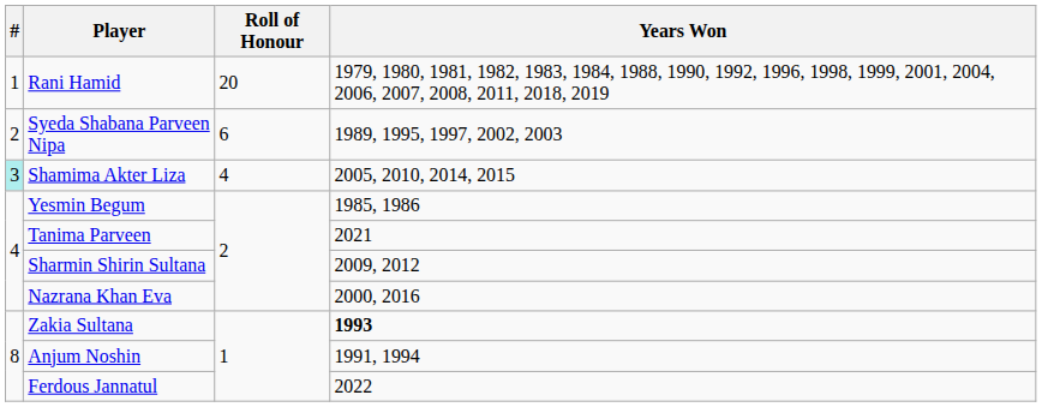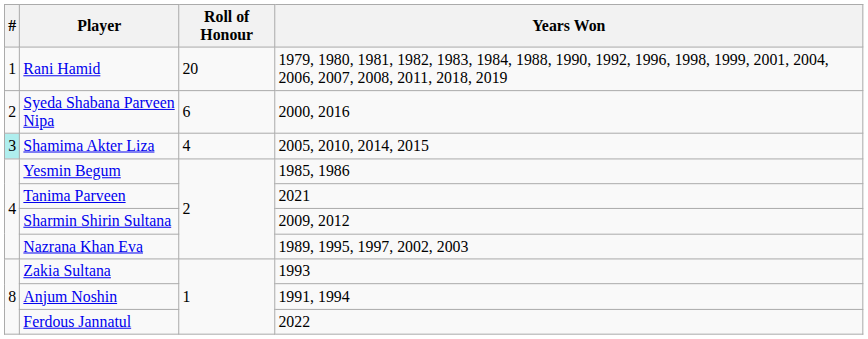 <table class="wikitable col3center">
 <tr>
 <th>#</th>
 <th>Player</th>
 <th>Roll of Honour</th>
 <th>Years Won</th>
 </tr>
 <tr>
 <td>1</td>
 <td><a href='#'>Rani Hamid</a></td>
 <td>20</td>
 <td>1979, 1980, 1981, 1982, 1983, 1984, 1988, 1990, 1992, 1996, 1998, 1999, 2001, 2004, 2006, 2007, 2008, 2011, 2018, 2019</td>
 </tr>
 <tr>
 <td>2</td>
 <td><a href='#'>Syeda Shabana Parveen Nipa</a></td>
 <td>6</td>
-<td>1989, 1995, 1997, 2002, 2003</td>
+<td>2000, 2016</td>
 </tr>
 <tr>
 <td style="background: paleturquoise;">3</td>
 <td><a href='#'>Shamima Akter Liza</a></td>
 <td>4</td>
 <td>2005, 2010, 2014, 2015</td>
 </tr>
 <tr>
 <td rowspan=4>4</td>
 <td><a href='#'>Yesmin Begum</a></td>
 <td rowspan=4>2</td>
 <td>1985, 1986</td>
 </tr>
 <tr>
 <td><a href='#'>Tanima Parveen</a></td>
 <td>2021</td>
 </tr>
 <tr>
 <td><a href='#'>Sharmin Shirin Sultana</a></td>
 <td>2009, 2012</td>
 </tr>
 <tr>
 <td><a href='#'>Nazrana Khan Eva</a></td>
-<td>2000, 2016</td>
+<td>1989, 1995, 1997, 2002, 2003</td>
 </tr>
 <tr>
 <td rowspan=3>8</td>
 <td><a href='#'>Zakia Sultana</a></td>
 <td rowspan=3>1</td>
-<td><strong>1993</strong></td>
+<td>1993</td>
 </tr>
 <tr>
 <td><a href='#'>Anjum Noshin</a></td>
 <td>1991, 1994</td>
 </tr>
 <tr>
 <td><a href='#'>Ferdous Jannatul</a></td>
 <td>2022</td>
 </tr>
 </table>
